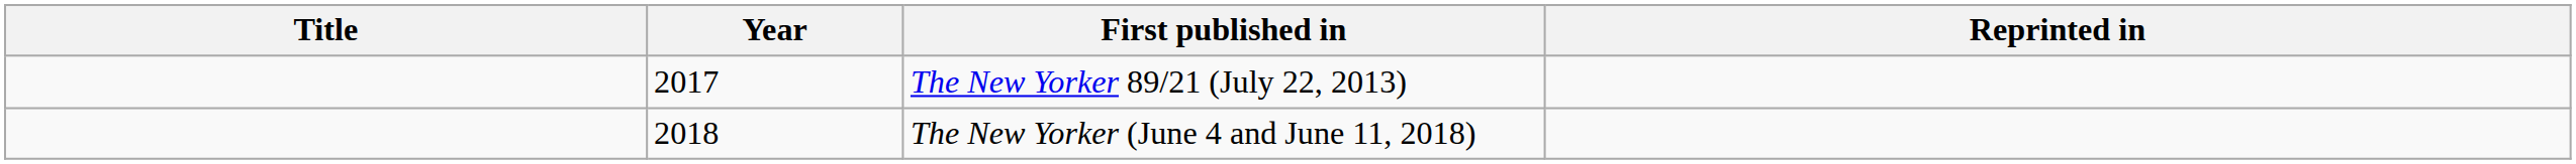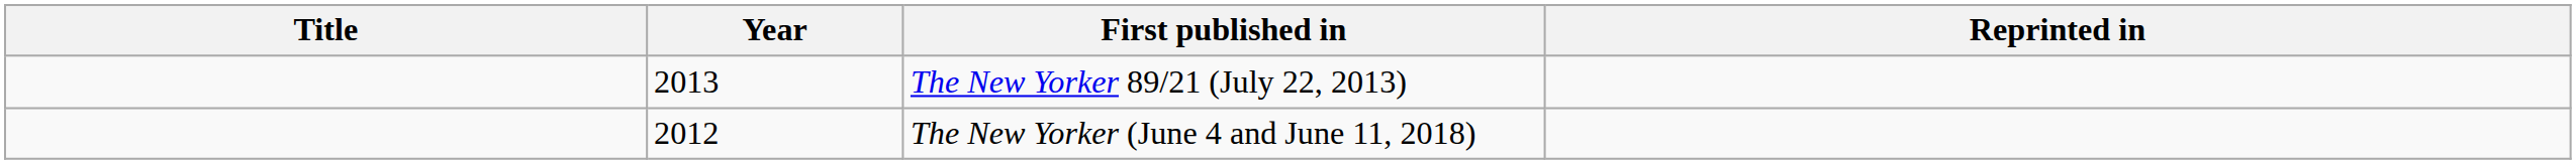 <table class='wikitable sortable' width='100%'>
 <tr>
 <th width='25%'>Title</th>
 <th width='10%'>Year</th>
 <th width='25%'>First published in</th>
 <th width='40%' class='unsortable'>Reprinted in</th>
 </tr>
 <tr>
 <td></td>
-<td>2017</td>
+<td>2013</td>
 <td><em><a href='#'>The New Yorker</a></em> 89/21 (July 22, 2013)</td>
 <td></td>
 </tr>
 <tr>
 <td></td>
-<td>2018</td>
+<td>2012</td>
 <td><em>The New Yorker</em> (June 4 and June 11, 2018)</td>
 </tr>
 </table>
